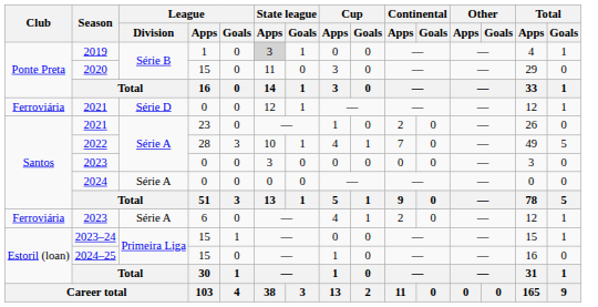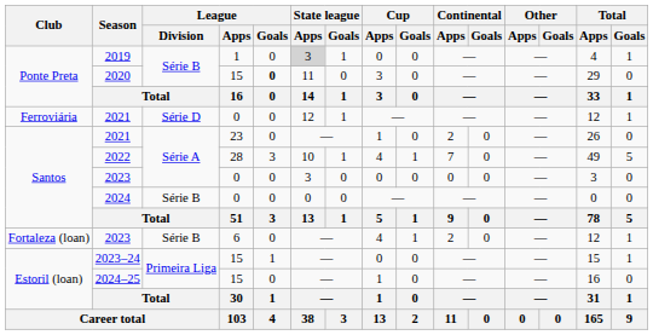 <table class="wikitable" style="text-align: center">
 <tr>
 <th rowspan="2">Club</th>
 <th rowspan="2">Season</th>
 <th colspan="3">League</th>
 <th colspan="2">State league</th>
 <th colspan="2">Cup</th>
 <th colspan="2">Continental</th>
 <th colspan="2">Other</th>
 <th colspan="2">Total</th>
 </tr>
 <tr>
 <th>Division</th>
 <th>Apps</th>
 <th>Goals</th>
 <th>Apps</th>
 <th>Goals</th>
 <th>Apps</th>
 <th>Goals</th>
 <th>Apps</th>
 <th>Goals</th>
 <th>Apps</th>
 <th>Goals</th>
 <th>Apps</th>
 <th>Goals</th>
 </tr>
 <tr>
 <td rowspan="3"><a href='#'>Ponte Preta</a></td>
 <td><a href='#'>2019</a></td>
 <td rowspan="2"><a href='#'>Série B</a></td>
 <td>1</td>
 <td>0</td>
 <td style="background: lightgrey;">3</td>
 <td>1</td>
 <td>0</td>
 <td>0</td>
 <td colspan="2">—</td>
 <td colspan="2">—</td>
 <td>4</td>
 <td>1</td>
 </tr>
 <tr>
 <td><a href='#'>2020</a></td>
 <td>15</td>
-<td>0</td>
+<td><strong>0</strong></td>
 <td>11</td>
 <td>0</td>
 <td>3</td>
 <td>0</td>
 <td colspan="2">—</td>
 <td colspan="2">—</td>
 <td>29</td>
 <td>0</td>
 </tr>
 <tr>
 <th colspan="2">Total</th>
 <th>16</th>
 <th>0</th>
 <th>14</th>
 <th>1</th>
 <th>3</th>
 <th>0</th>
 <th colspan="2">—</th>
 <th colspan="2">—</th>
 <th>33</th>
 <th>1</th>
 </tr>
 <tr>
 <td><a href='#'>Ferroviária</a></td>
 <td><a href='#'>2021</a></td>
 <td><a href='#'>Série D</a></td>
 <td>0</td>
 <td>0</td>
 <td>12</td>
 <td>1</td>
 <td colspan="2">—</td>
 <td colspan="2">—</td>
 <td colspan="2">—</td>
 <td>12</td>
 <td>1</td>
 </tr>
 <tr>
 <td rowspan="5"><a href='#'>Santos</a></td>
 <td><a href='#'>2021</a></td>
 <td rowspan="3"><a href='#'>Série A</a></td>
 <td>23</td>
 <td>0</td>
 <td colspan="2">—</td>
 <td>1</td>
 <td>0</td>
 <td>2</td>
 <td>0</td>
 <td colspan="2">—</td>
 <td>26</td>
 <td>0</td>
 </tr>
 <tr>
 <td><a href='#'>2022</a></td>
 <td>28</td>
 <td>3</td>
 <td>10</td>
 <td>1</td>
 <td>4</td>
 <td>1</td>
 <td>7</td>
 <td>0</td>
 <td colspan="2">—</td>
 <td>49</td>
 <td>5</td>
 </tr>
 <tr>
 <td><a href='#'>2023</a></td>
 <td>0</td>
 <td>0</td>
 <td>3</td>
 <td>0</td>
 <td>0</td>
 <td>0</td>
 <td>0</td>
 <td>0</td>
 <td colspan="2">—</td>
 <td>3</td>
 <td>0</td>
 </tr>
 <tr>
 <td><a href='#'>2024</a></td>
-<td>Série A</td>
+<td>Série B</td>
 <td>0</td>
 <td>0</td>
 <td>0</td>
 <td>0</td>
 <td colspan="2">—</td>
 <td colspan="2">—</td>
 <td colspan="2">—</td>
 <td>0</td>
 <td>0</td>
 </tr>
 <tr>
 <th colspan="2">Total</th>
 <th>51</th>
 <th>3</th>
 <th>13</th>
 <th>1</th>
 <th>5</th>
 <th>1</th>
 <th>9</th>
 <th>0</th>
 <th colspan="2">—</th>
 <th>78</th>
 <th>5</th>
 </tr>
 <tr>
-<td><a href='#'>Ferroviária</a></td>
+<td><a href='#'>Fortaleza</a> (loan)</td>
 <td><a href='#'>2023</a></td>
-<td>Série A</td>
+<td>Série B</td>
 <td>6</td>
 <td>0</td>
 <td colspan="2">—</td>
 <td>4</td>
 <td>1</td>
 <td>2</td>
 <td>0</td>
 <td colspan="2">—</td>
 <td>12</td>
 <td>1</td>
 </tr>
 <tr>
 <td rowspan="3"><a href='#'>Estoril</a> (loan)</td>
 <td><a href='#'>2023–24</a></td>
 <td rowspan="2"><a href='#'>Primeira Liga</a></td>
 <td>15</td>
 <td>1</td>
 <td colspan="2">—</td>
 <td>0</td>
 <td>0</td>
 <td colspan="2">—</td>
 <td colspan="2">—</td>
 <td>15</td>
 <td>1</td>
 </tr>
 <tr>
 <td><a href='#'>2024–25</a></td>
 <td>15</td>
 <td>0</td>
 <td colspan="2">—</td>
 <td>1</td>
 <td>0</td>
 <td colspan="2">—</td>
 <td colspan="2">—</td>
 <td>16</td>
 <td>0</td>
 </tr>
 <tr>
 <th colspan="2">Total</th>
 <th>30</th>
 <th>1</th>
 <th colspan="2">—</th>
 <th>1</th>
 <th>0</th>
 <th colspan="2">—</th>
 <th colspan="2">—</th>
 <th>31</th>
 <th>1</th>
 </tr>
 <tr>
 <th colspan="3"><strong>Career total</strong></th>
 <th>103</th>
 <th>4</th>
 <th>38</th>
 <th>3</th>
 <th>13</th>
 <th>2</th>
 <th>11</th>
 <th>0</th>
 <th>0</th>
 <th>0</th>
 <th>165</th>
 <th>9</th>
 </tr>
 </table>
